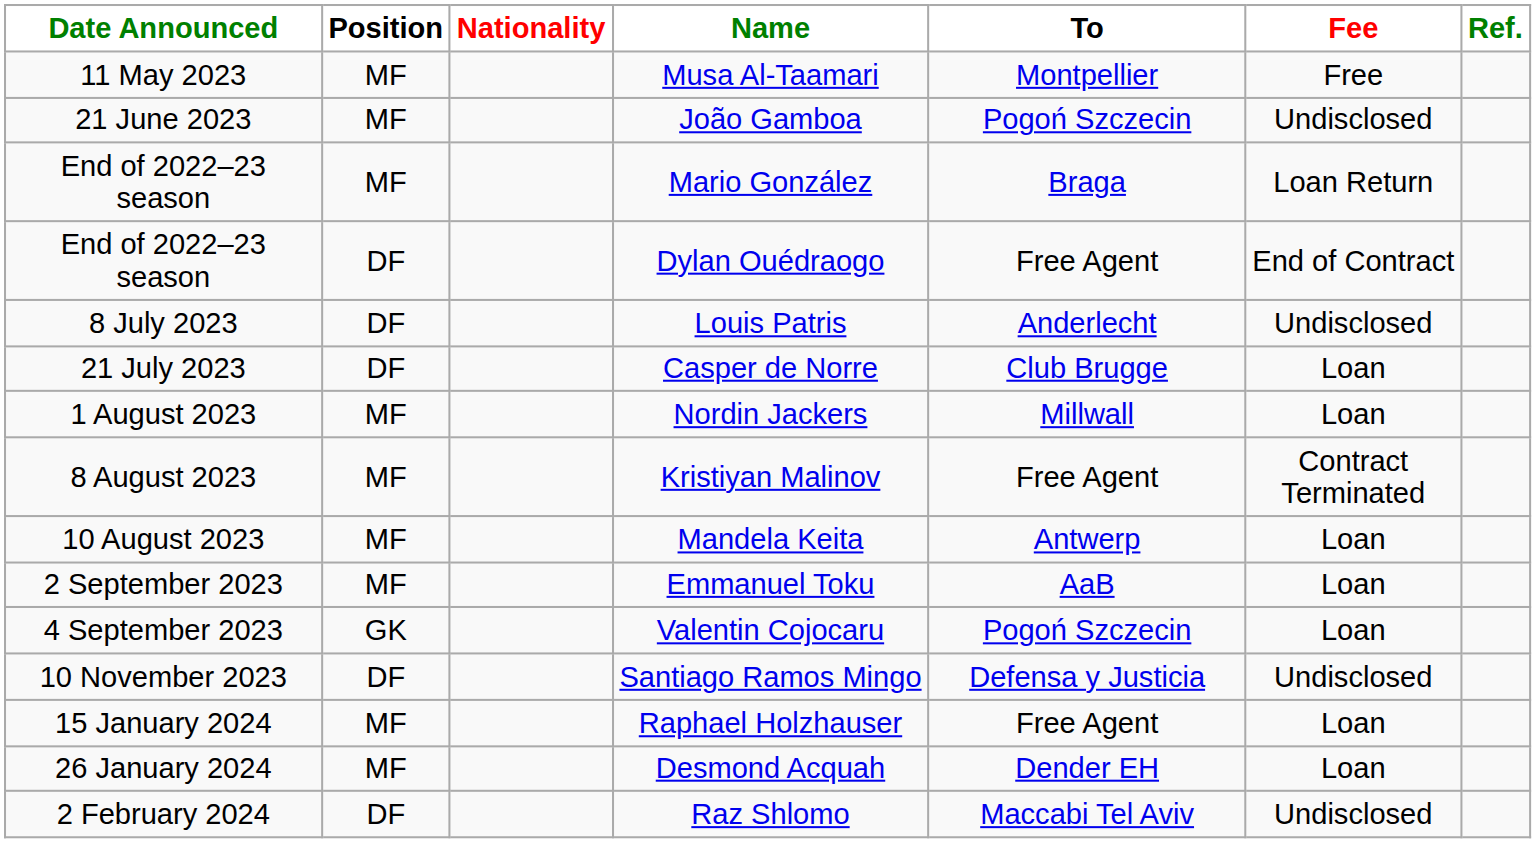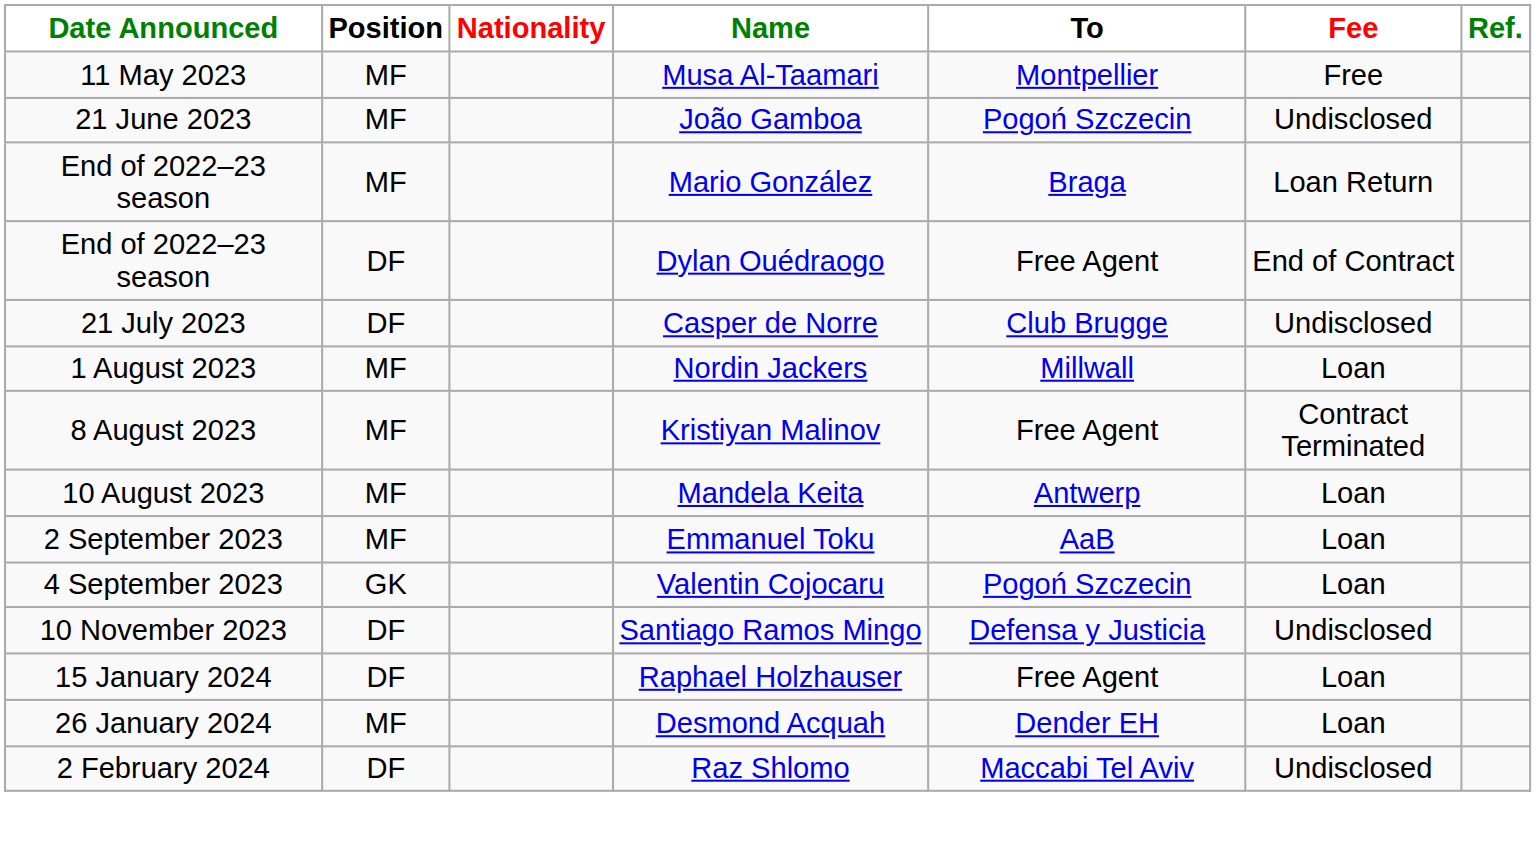 <table class="wikitable" style="text-align:center; font-size:90%">
 <tr>
 <th style="background:#FFFFFF; color:green; width:150px;">Date Announced</th>
 <th style="background:#FFFFFF; color:black; width:50px;">Position</th>
 <th style="background:#FFFFFF; color:red; width:50px;">Nationality</th>
 <th style="background:#FFFFFF; color:green; width:150px;">Name</th>
 <th style="background:#FFFFFF; color:black; width:150px;">To</th>
 <th style="background:#FFFFFF; color:red; width:100px;">Fee</th>
 <th style="background:#FFFFFF; color:green; width:25px;">Ref.</th>
 </tr>
 <tr>
 <td>11 May 2023</td>
 <td>MF</td>
 <td></td>
 <td><a href='#'>Musa Al-Taamari</a></td>
 <td> <a href='#'>Montpellier</a></td>
 <td>Free</td>
 <td></td>
 </tr>
 <tr>
 <td>21 June 2023</td>
 <td>MF</td>
 <td></td>
 <td><a href='#'>João Gamboa</a></td>
 <td> <a href='#'>Pogoń Szczecin</a></td>
 <td>Undisclosed</td>
 <td></td>
 </tr>
 <tr>
 <td>End of 2022–23 season</td>
 <td>MF</td>
 <td></td>
 <td><a href='#'>Mario González</a></td>
 <td> <a href='#'>Braga</a></td>
 <td>Loan Return</td>
 <td></td>
 </tr>
 <tr>
 <td>End of 2022–23 season</td>
 <td>DF</td>
 <td></td>
 <td><a href='#'>Dylan Ouédraogo</a></td>
 <td>Free Agent</td>
 <td>End of Contract</td>
 <td></td>
 </tr>
 <tr>
-<td>8 July 2023</td>
-<td>DF</td>
-<td></td>
-<td><a href='#'>Louis Patris</a></td>
-<td> <a href='#'>Anderlecht</a></td>
-<td>Undisclosed</td>
-<td></td>
-</tr>
-<tr>
 <td>21 July 2023</td>
 <td>DF</td>
 <td></td>
 <td><a href='#'>Casper de Norre</a></td>
 <td> <a href='#'>Club Brugge</a></td>
-<td>Loan</td>
+<td>Undisclosed</td>
 <td></td>
 </tr>
 <tr>
 <td>1 August 2023</td>
 <td>MF</td>
 <td></td>
 <td><a href='#'>Nordin Jackers</a></td>
 <td> <a href='#'>Millwall</a></td>
 <td>Loan</td>
 <td></td>
 </tr>
 <tr>
 <td>8 August 2023</td>
 <td>MF</td>
 <td></td>
 <td><a href='#'>Kristiyan Malinov</a></td>
 <td>Free Agent</td>
 <td>Contract Terminated</td>
 <td></td>
 </tr>
 <tr>
 <td>10 August 2023</td>
 <td>MF</td>
 <td></td>
 <td><a href='#'>Mandela Keita</a></td>
 <td> <a href='#'>Antwerp</a></td>
 <td>Loan</td>
 <td></td>
 </tr>
 <tr>
 <td>2 September 2023</td>
 <td>MF</td>
 <td></td>
 <td><a href='#'>Emmanuel Toku</a></td>
 <td> <a href='#'>AaB</a></td>
 <td>Loan</td>
 <td></td>
 </tr>
 <tr>
 <td>4 September 2023</td>
 <td>GK</td>
 <td></td>
 <td><a href='#'>Valentin Cojocaru</a></td>
 <td> <a href='#'>Pogoń Szczecin</a></td>
 <td>Loan</td>
 <td></td>
 </tr>
 <tr>
 <td>10 November 2023</td>
 <td>DF</td>
 <td></td>
 <td><a href='#'>Santiago Ramos Mingo</a></td>
 <td> <a href='#'>Defensa y Justicia</a></td>
 <td>Undisclosed</td>
 <td></td>
 </tr>
 <tr>
 <td>15 January 2024</td>
-<td>MF</td>
+<td>DF</td>
 <td></td>
 <td><a href='#'>Raphael Holzhauser</a></td>
 <td>Free Agent</td>
 <td>Loan</td>
 <td></td>
 </tr>
 <tr>
 <td>26 January 2024</td>
 <td>MF</td>
 <td></td>
 <td><a href='#'>Desmond Acquah</a></td>
 <td> <a href='#'>Dender EH</a></td>
 <td>Loan</td>
 <td></td>
 </tr>
 <tr>
 <td>2 February 2024</td>
 <td>DF</td>
 <td></td>
 <td><a href='#'>Raz Shlomo</a></td>
 <td> <a href='#'>Maccabi Tel Aviv</a></td>
 <td>Undisclosed</td>
 <td></td>
 </tr>
 </table>
